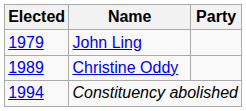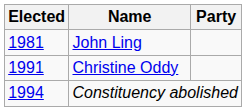 <table class="wikitable">
 <tr>
 <th>Elected</th>
 <th>Name</th>
 <th colspan=2>Party</th>
 </tr>
 <tr>
-<td><a href='#'>1979</a></td>
+<td><a href='#'>1981</a></td>
 <td><a href='#'>John Ling</a></td>
 <td></td>
 </tr>
 <tr>
-<td><a href='#'>1989</a></td>
+<td><a href='#'>1991</a></td>
 <td><a href='#'>Christine Oddy</a></td>
 <td></td>
 </tr>
 <tr>
 <td><a href='#'>1994</a></td>
 <td colspan="3"><em>Constituency abolished</em></td>
 </tr>
 </table>
